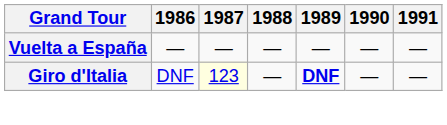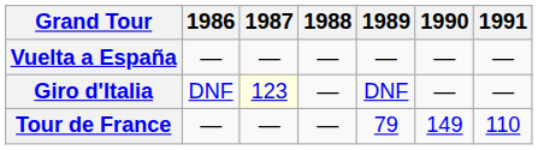 <table class="wikitable plainrowheaders">
 <tr>
 <th scope="col"><a href='#'>Grand Tour</a></th>
 <th scope="col">1986</th>
 <th scope="col">1987</th>
 <th scope="col">1988</th>
 <th scope="col">1989</th>
 <th scope="col">1990</th>
 <th scope="col">1991</th>
 </tr>
 <tr style="text-align:center;">
 <th scope="row"> <a href='#'>Vuelta a España</a></th>
 <td>—</td>
 <td>—</td>
 <td>—</td>
 <td>—</td>
 <td>—</td>
 <td>—</td>
 </tr>
 <tr style="text-align:center;">
 <th scope="row"> <a href='#'>Giro d'Italia</a></th>
 <td><a href='#'>DNF</a></td>
 <td style="background: lightyellow;"><a href='#'>123</a></td>
 <td>—</td>
-<td><strong><a href='#'>DNF</a></strong></td>
+<td><a href='#'>DNF</a></td>
 <td>—</td>
 <td>—</td>
 </tr>
+<tr style="text-align:center;">
+<th scope="row"> <a href='#'>Tour de France</a></th>
+<td>—</td>
+<td>—</td>
+<td>—</td>
+<td><a href='#'>79</a></td>
+<td><a href='#'>149</a></td>
+<td><a href='#'>110</a></td>
+</tr>
 </table>
